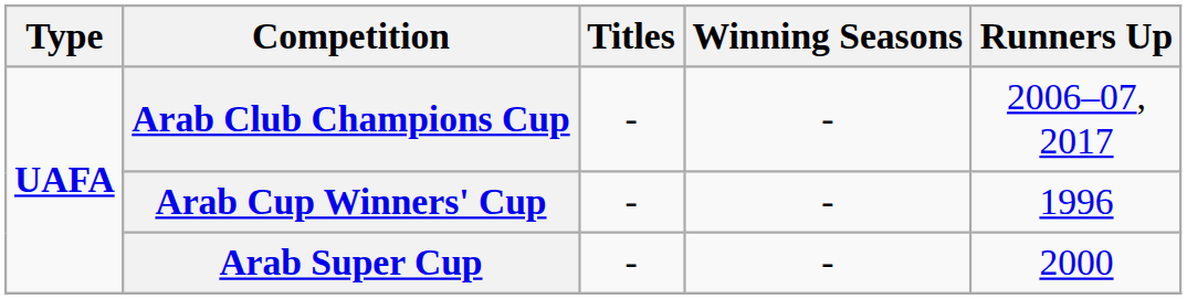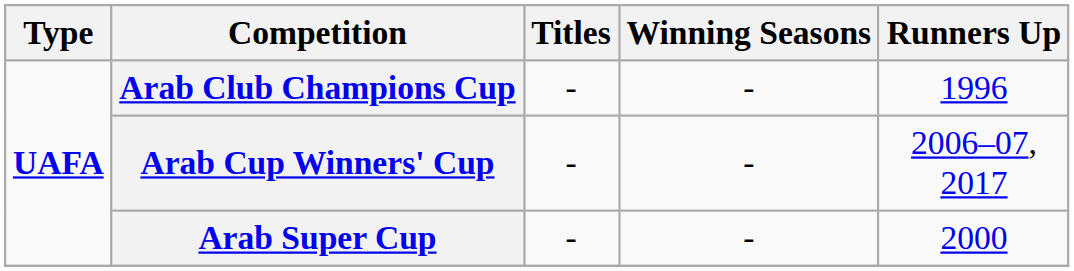 <table class="wikitable plainrowheaders" style="font-size:95%; text-align:center;">
 <tr>
 <th>Type</th>
 <th>Competition</th>
 <th>Titles</th>
 <th>Winning Seasons</th>
 <th>Runners Up</th>
 </tr>
 <tr>
 <td rowspan="3"><strong><a href='#'>UAFA</a></strong></td>
 <th scope=col><a href='#'>Arab Club Champions Cup</a></th>
 <td>-</td>
 <td>-</td>
-<td><a href='#'>2006–07</a>, <br><a href='#'>2017</a></td>
+<td><a href='#'>1996</a></td>
 </tr>
 <tr>
 <th scope=col><a href='#'>Arab Cup Winners' Cup</a></th>
 <td>-</td>
 <td>-</td>
-<td><a href='#'>1996</a></td>
+<td><a href='#'>2006–07</a>, <br><a href='#'>2017</a></td>
 </tr>
 <tr>
 <th scope=col><a href='#'>Arab Super Cup</a></th>
 <td>-</td>
 <td>-</td>
 <td><a href='#'>2000</a></td>
 </tr>
 <tr>
 </tr>
 </table>
